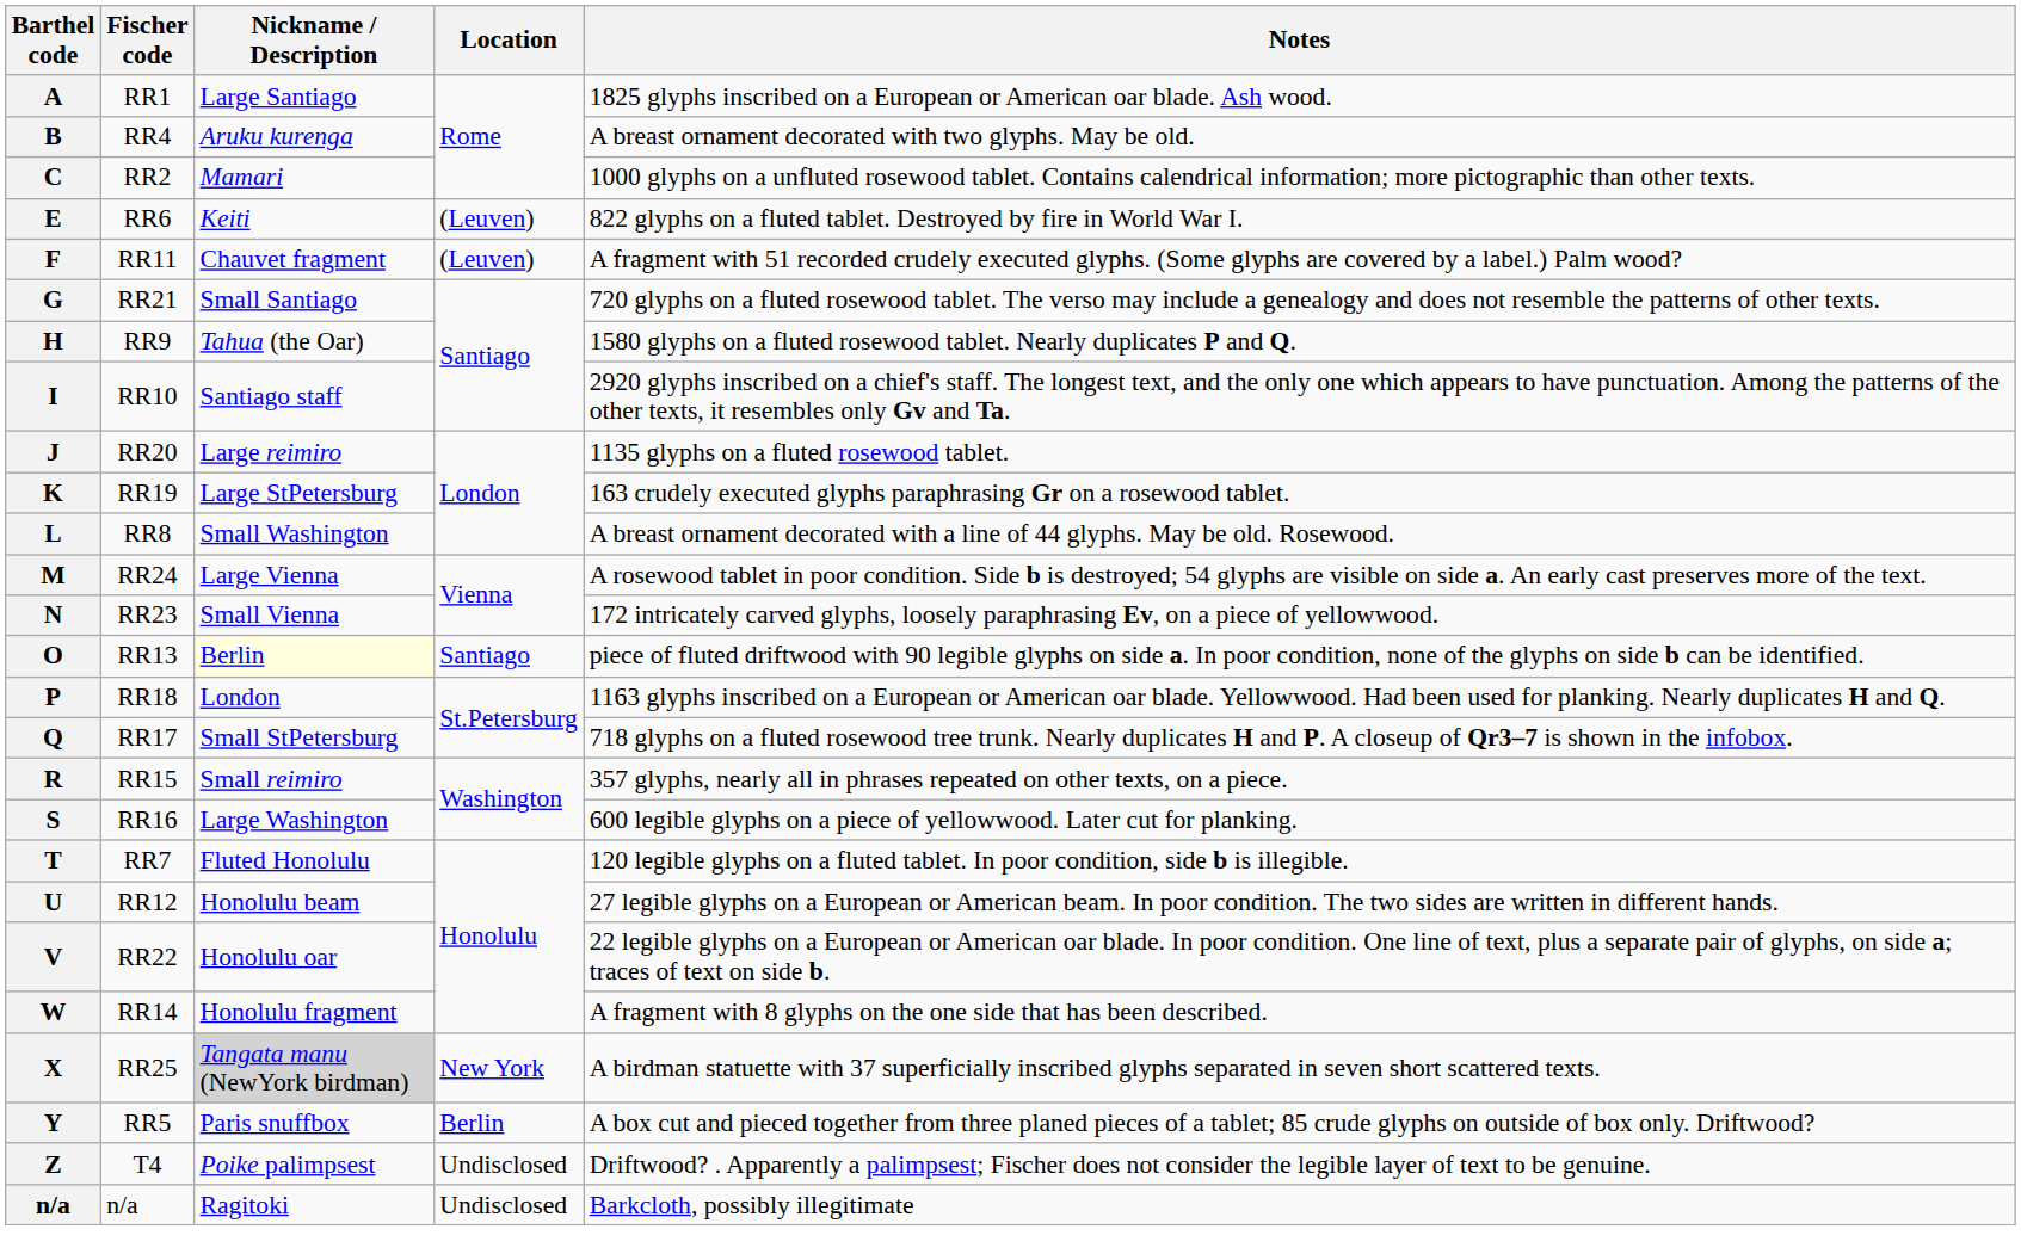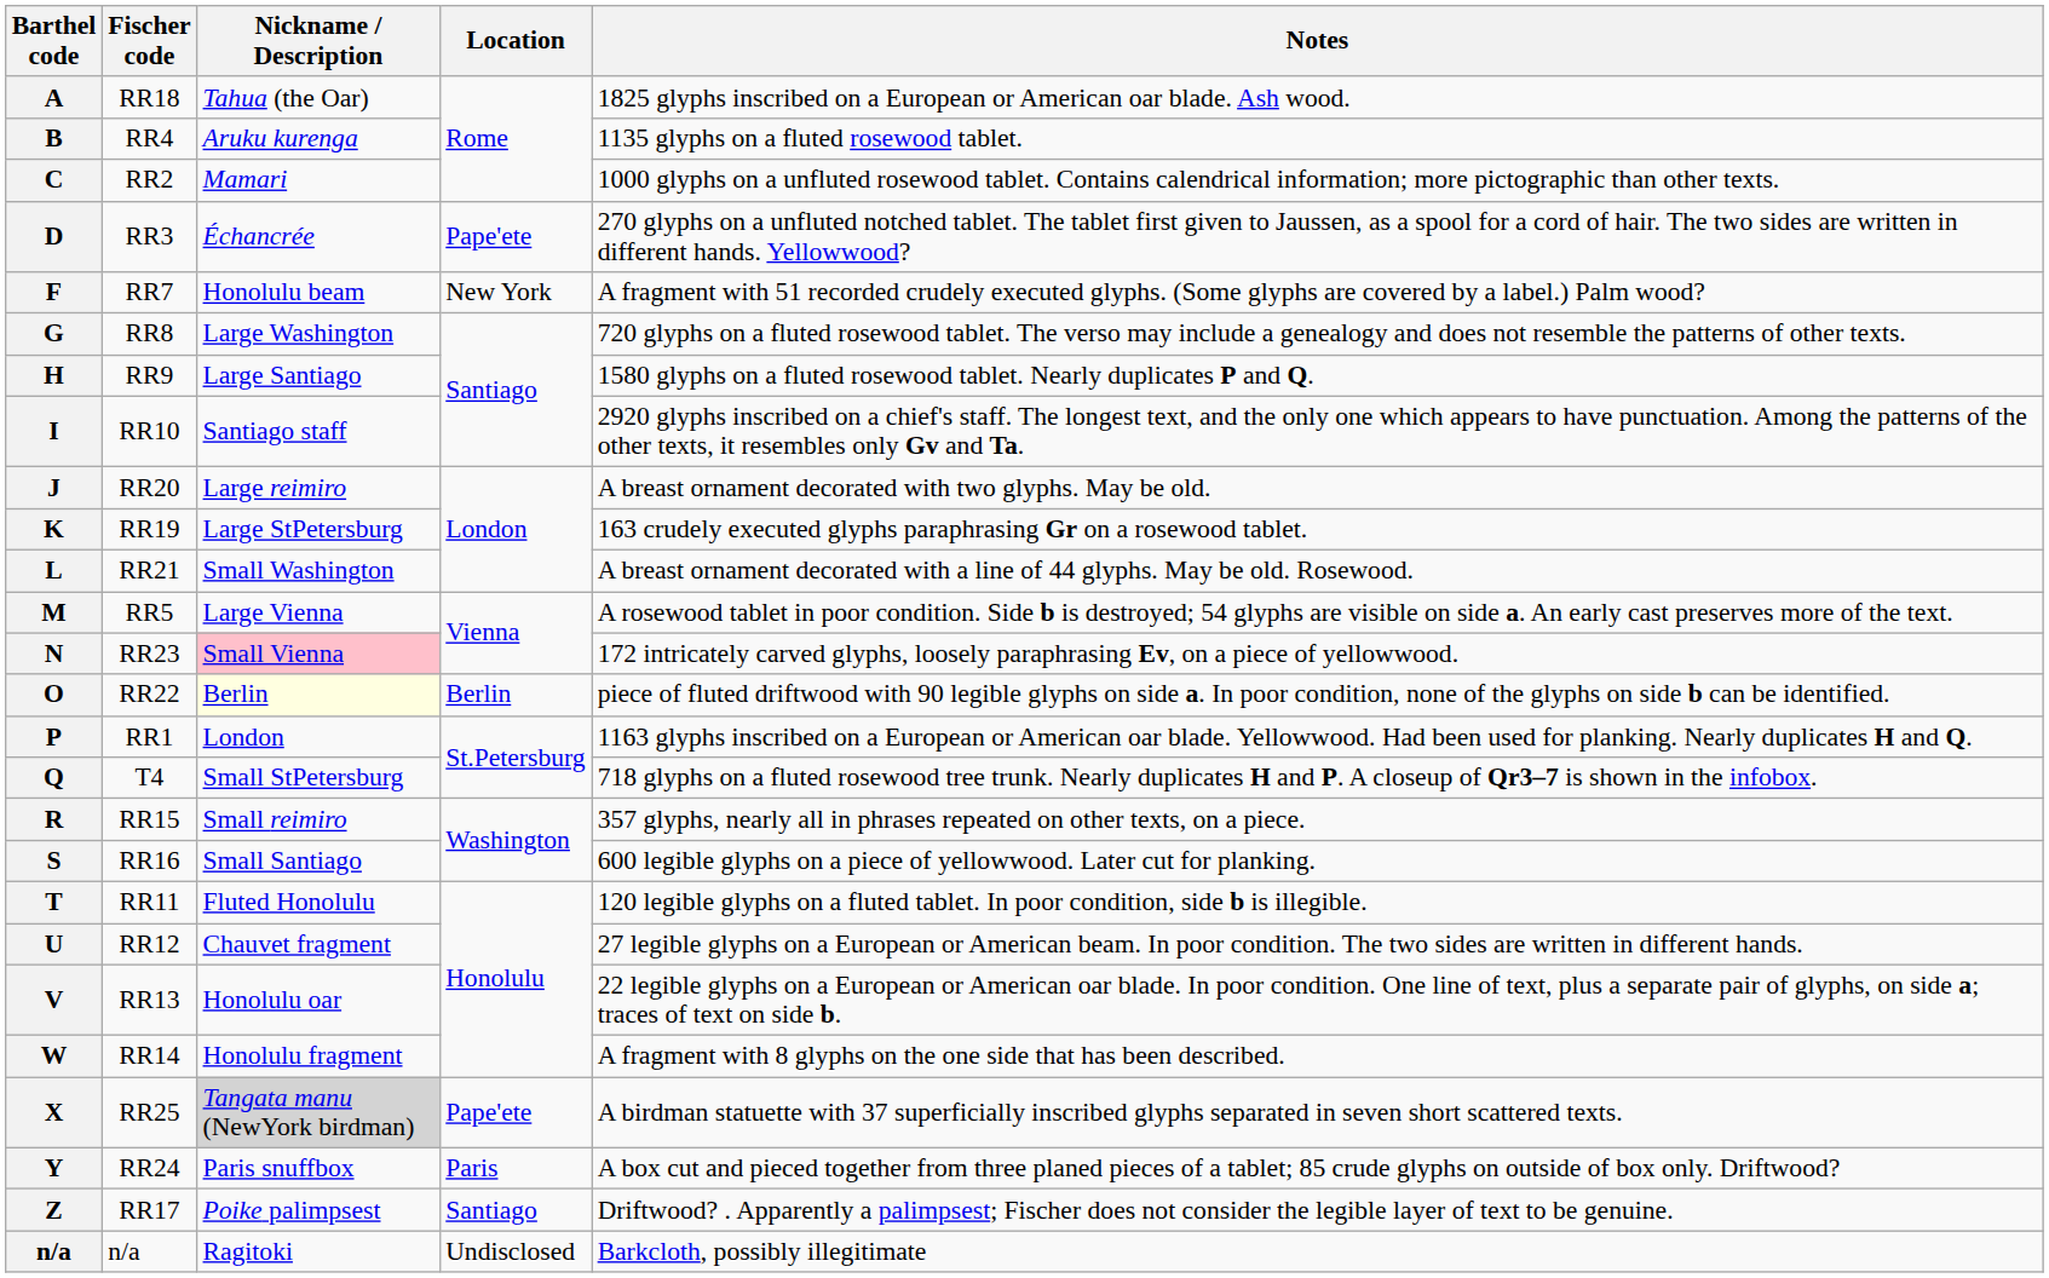 <table class=wikitable>
 <tr>
 <th scope="col">Barthel<br>code</th>
 <th scope="col">Fischer<br>code</th>
 <th scope="col">Nickname / Description</th>
 <th scope="col">Location</th>
 <th scope="col">Notes</th>
 </tr>
 <tr>
 <th scope="row">A</th>
-<td align=center>RR1</td>
-<td><a href='#'>Large Santiago</a></td>
+<td align=center>RR18</td>
+<td><em><a href='#'>Tahua</a></em> (the Oar)</td>
 <td rowspan=3><a href='#'>Rome</a></td>
 <td>1825 glyphs inscribed on a  European or American oar blade. <a href='#'>Ash</a> wood.</td>
 </tr>
 <tr>
 <th scope="row">B</th>
 <td align=center>RR4</td>
 <td><em><a href='#'>Aruku kurenga</a></em></td>
-<td>A  breast ornament decorated with two glyphs. May be old.</td>
+<td>1135 glyphs on a  fluted <a href='#'>rosewood</a> tablet.</td>
 </tr>
 <tr>
 <th scope="row">C</th>
 <td align=center>RR2</td>
 <td><em><a href='#'>Mamari</a></em></td>
 <td>1000 glyphs on a  unfluted rosewood tablet. Contains calendrical information; more pictographic than other texts.</td>
 </tr>
 <tr>
-<th scope="row">E</th>
-<td align=center>RR6</td>
-<td><em><a href='#'>Keiti</a></em></td>
-<td>(<a href='#'>Leuven</a>)</td>
-<td>822 glyphs on a  fluted tablet. Destroyed by fire in World War I.</td>
+<th scope="row">D</th>
+<td align=center>RR3</td>
+<td><em><a href='#'>Échancrée</a></em></td>
+<td><a href='#'>Pape'ete</a></td>
+<td>270 glyphs on a  unfluted notched tablet. The tablet first given to Jaussen, as a spool for a cord of hair. The two sides are written in different hands. <a href='#'>Yellowwood</a>?</td>
 </tr>
 <tr>
 <th scope="row">F</th>
-<td align=center>RR11</td>
-<td><a href='#'>Chauvet fragment</a></td>
-<td>(<a href='#'>Leuven</a>)</td>
+<td align=center>RR7</td>
+<td><a href='#'>Honolulu beam</a></td>
+<td>New York </td>
 <td>A  fragment with 51 recorded crudely executed glyphs. (Some glyphs are covered by a label.) Palm wood?</td>
 </tr>
 <tr>
 <th scope="row">G</th>
-<td align=center>RR21</td>
-<td><a href='#'>Small Santiago</a></td>
+<td align=center>RR8</td>
+<td><a href='#'>Large Washington</a></td>
 <td rowspan=3><a href='#'>Santiago</a></td>
 <td>720 glyphs on a  fluted rosewood tablet. The verso may include a genealogy and does not resemble the patterns of other texts.</td>
 </tr>
 <tr>
 <th scope="row">H</th>
 <td align=center>RR9</td>
-<td><em><a href='#'>Tahua</a></em> (the Oar)</td>
+<td><a href='#'>Large Santiago</a></td>
 <td>1580 glyphs on a  fluted rosewood tablet. Nearly duplicates <strong>P</strong> and <strong>Q</strong>.</td>
 </tr>
 <tr>
 <th scope="row">I</th>
 <td align=center>RR10</td>
 <td><a href='#'>Santiago staff</a></td>
 <td>2920 glyphs inscribed on a  chief's staff. The longest text, and the only one which appears to have punctuation. Among the patterns of the other texts, it resembles only <strong>Gv</strong> and <strong>Ta</strong>.</td>
 </tr>
 <tr>
 <th scope="row">J</th>
 <td align=center>RR20</td>
 <td><a href='#'>Large <em>reimiro</em></a></td>
 <td rowspan=3><a href='#'>London</a></td>
-<td>1135 glyphs on a  fluted <a href='#'>rosewood</a> tablet.</td>
+<td>A  breast ornament decorated with two glyphs. May be old.</td>
 </tr>
 <tr>
 <th scope="row">K</th>
 <td align=center>RR19</td>
 <td><a href='#'>Large StPetersburg</a></td>
 <td>163 crudely executed glyphs paraphrasing <strong>Gr</strong> on a  rosewood tablet.</td>
 </tr>
 <tr>
 <th scope="row">L</th>
-<td align=center>RR8</td>
+<td align=center>RR21</td>
 <td><a href='#'>Small Washington</a></td>
 <td>A  breast ornament decorated with a line of 44 glyphs. May be old. Rosewood.</td>
 </tr>
 <tr>
 <th scope="row">M</th>
-<td align=center>RR24</td>
+<td align=center>RR5</td>
 <td><a href='#'>Large Vienna</a></td>
 <td rowspan=2><a href='#'>Vienna</a></td>
 <td>A  rosewood tablet in poor condition. Side <strong>b</strong> is destroyed; 54 glyphs are visible on side <strong>a</strong>. An early cast preserves more of the text.</td>
 </tr>
 <tr>
 <th scope="row">N</th>
 <td align=center>RR23</td>
-<td><a href='#'>Small Vienna</a></td>
+<td style="background: pink;"><a href='#'>Small Vienna</a></td>
 <td>172 intricately carved glyphs, loosely paraphrasing <strong>Ev</strong>, on a  piece of yellowwood.</td>
 </tr>
 <tr>
 <th scope="row">O</th>
-<td align=center>RR13</td>
+<td align=center>RR22</td>
 <td style="background: lightyellow;"><a href='#'>Berlin</a></td>
-<td><a href='#'>Santiago</a></td>
+<td><a href='#'>Berlin</a></td>
 <td> piece of fluted driftwood with 90 legible glyphs on side <strong>a</strong>. In poor condition, none of the glyphs on side <strong>b</strong> can be identified.</td>
 </tr>
 <tr>
 <th scope="row">P</th>
-<td align=center>RR18</td>
+<td align=center>RR1</td>
 <td><a href='#'>London</a></td>
 <td rowspan=2><a href='#'>St.Petersburg</a></td>
 <td>1163 glyphs inscribed on a  European or American oar blade. Yellowwood. Had been used for planking. Nearly duplicates <strong>H</strong> and <strong>Q</strong>.</td>
 </tr>
 <tr>
 <th scope="row">Q</th>
-<td align=center>RR17</td>
+<td align=center>T4</td>
 <td><a href='#'>Small StPetersburg</a></td>
 <td>718 glyphs on a  fluted rosewood tree trunk. Nearly duplicates <strong>H</strong> and <strong>P</strong>. A closeup of <strong>Qr3–7</strong> is shown in the <a href='#'>infobox</a>.</td>
 </tr>
 <tr>
 <th scope="row">R</th>
 <td align=center>RR15</td>
 <td><a href='#'>Small <em>reimiro</em></a></td>
 <td rowspan=2><a href='#'>Washington</a></td>
 <td>357 glyphs, nearly all in phrases repeated on other texts, on a  piece.</td>
 </tr>
 <tr>
 <th scope="row">S</th>
 <td align=center>RR16</td>
-<td><a href='#'>Large Washington</a></td>
+<td><a href='#'>Small Santiago</a></td>
 <td>600 legible glyphs on a  piece of yellowwood. Later cut for planking.</td>
 </tr>
 <tr>
 <th scope="row">T</th>
-<td align=center>RR7</td>
+<td align=center>RR11</td>
 <td><a href='#'>Fluted Honolulu</a></td>
 <td rowspan=4><a href='#'>Honolulu</a></td>
 <td>120 legible glyphs on a  fluted tablet. In poor condition, side <strong>b</strong> is illegible.</td>
 </tr>
 <tr>
 <th scope="row">U</th>
 <td align=center>RR12</td>
-<td><a href='#'>Honolulu beam</a></td>
+<td><a href='#'>Chauvet fragment</a></td>
 <td>27 legible glyphs on a  European or American beam. In poor condition. The two sides are written in different hands.</td>
 </tr>
 <tr>
 <th scope="row">V</th>
-<td align=center>RR22</td>
+<td align=center>RR13</td>
 <td><a href='#'>Honolulu oar</a></td>
 <td>22 legible glyphs on a  European or American oar blade. In poor condition. One line of text, plus a separate pair of glyphs, on side <strong>a</strong>; traces of text on side <strong>b</strong>.</td>
 </tr>
 <tr>
 <th scope="row">W</th>
 <td align=center>RR14</td>
 <td><a href='#'>Honolulu fragment</a></td>
 <td>A  fragment with 8 glyphs on the one side that has been described.</td>
 </tr>
 <tr>
 <th scope="row">X</th>
 <td align=center>RR25</td>
 <td style="background: lightgrey;"><em><a href='#'>Tangata manu</a></em><br>(NewYork birdman)</td>
-<td><a href='#'>New York</a></td>
+<td><a href='#'>Pape'ete</a></td>
 <td>A  birdman statuette with 37 superficially inscribed glyphs separated in seven short scattered texts.</td>
 </tr>
 <tr>
 <th scope="row">Y</th>
-<td align=center>RR5</td>
+<td align=center>RR24</td>
 <td><a href='#'>Paris snuffbox</a></td>
-<td><a href='#'>Berlin</a></td>
+<td><a href='#'>Paris</a></td>
 <td>A  box cut and pieced together from three planed pieces of a tablet; 85 crude glyphs on outside of box only. Driftwood?</td>
 </tr>
 <tr>
 <th scope="row">Z</th>
-<td align=center>T4</td>
+<td align=center>RR17</td>
 <td><a href='#'><em>Poike</em> palimpsest</a></td>
-<td>Undisclosed</td>
+<td><a href='#'>Santiago</a></td>
 <td>Driftwood? . Apparently a <a href='#'>palimpsest</a>; Fischer does not consider the legible layer of text to be genuine.</td>
 </tr>
 <tr>
 <th scope="row">n/a</th>
 <td>n/a</td>
 <td><a href='#'>Ragitoki</a></td>
 <td>Undisclosed</td>
 <td><a href='#'>Barkcloth</a>, possibly illegitimate</td>
 </tr>
 </table>
